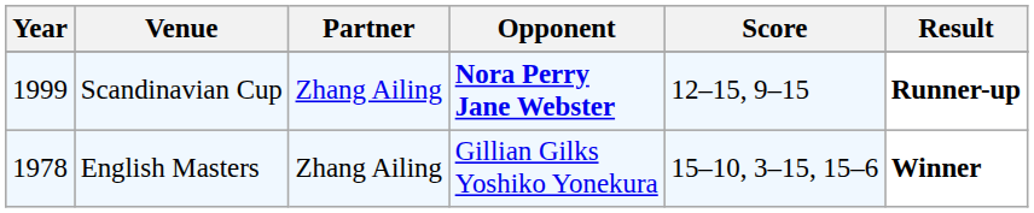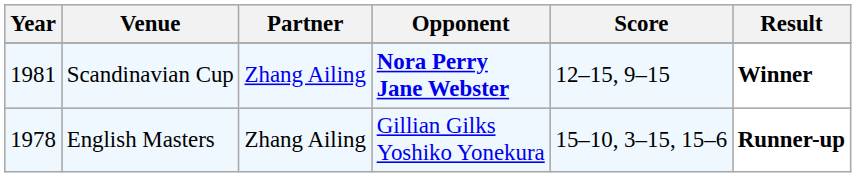 <table class="sortable wikitable" style="font-size: 90%;">
 <tr>
 <th>Year</th>
 <th>Venue</th>
 <th>Partner</th>
 <th>Opponent</th>
 <th>Score</th>
 <th>Result</th>
 </tr>
 <tr>
 </tr>
 <tr style="background:#F0F8FF">
-<td align="center">1999</td>
+<td align="center">1981</td>
 <td align="left">Scandinavian Cup</td>
 <td align="left"> <a href='#'>Zhang Ailing</a></td>
 <td align="left"><strong> <a href='#'>Nora Perry</a> <br> <a href='#'>Jane Webster</a></strong></td>
 <td align="left">12–15, 9–15</td>
-<td style="text-align:left; background:white"> <strong>Runner-up</strong></td>
+<td style="text-align:left; background:white"> <strong>Winner</strong></td>
 </tr>
 <tr style="background:#F0F8FF">
 <td align="center">1978</td>
 <td align="left">English Masters</td>
 <td align="left"> Zhang Ailing</td>
 <td align="left"> <a href='#'>Gillian Gilks</a> <br> <a href='#'>Yoshiko Yonekura</a></td>
 <td align="left">15–10, 3–15, 15–6</td>
-<td style="text-align:left; background:white"> <strong>Winner</strong></td>
+<td style="text-align:left; background:white"> <strong>Runner-up</strong></td>
 </tr>
 </table>
